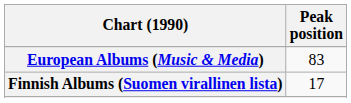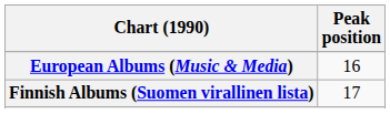 <table class="wikitable sortable plainrowheaders" style="text-align:center">
 <tr>
 <th scope="col">Chart (1990)</th>
 <th scope="col">Peak<br>position</th>
 </tr>
 <tr>
 </tr>
 <tr>
 </tr>
 <tr>
 </tr>
 <tr>
 <th scope="row"><a href='#'>European Albums</a> (<em><a href='#'>Music & Media</a></em>)</th>
-<td>83</td>
+<td>16</td>
 </tr>
 <tr>
 <th scope="row">Finnish Albums (<a href='#'>Suomen virallinen lista</a>)</th>
 <td>17</td>
 </tr>
 <tr>
 </tr>
 <tr>
 </tr>
 <tr>
 </tr>
 <tr>
 </tr>
 </table>
